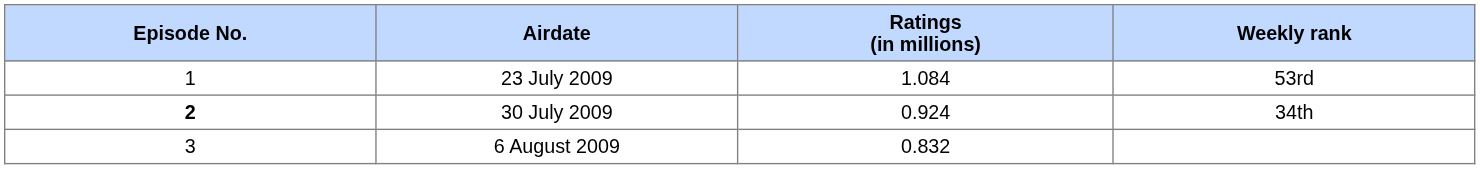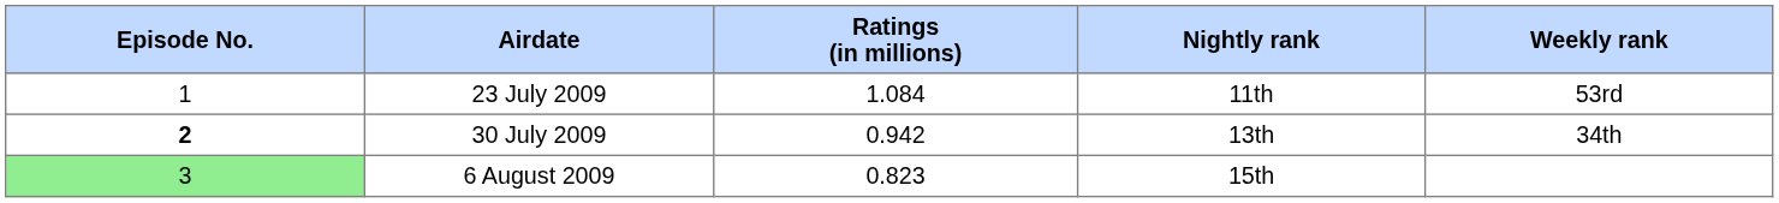 <table border="1" cellpadding="4" cellspacing="0" style="text-align:center; font-size:90%; border-collapse:collapse;" width=85%>
 <tr style="background:#C1D8FF;">
 <th width=1%>Episode No.</th>
 <th width=1%>Airdate</th>
 <th width=1%>Ratings<br>(in millions)</th>
+<th width=1%>Nightly rank</th>
 <th width=1%>Weekly rank</th>
 </tr>
 <tr>
 <td>1</td>
 <td>23 July 2009</td>
 <td>1.084</td>
+<td>11th</td>
 <td>53rd</td>
 </tr>
 <tr>
 <td><strong>2</strong></td>
 <td>30 July 2009</td>
-<td>0.924</td>
+<td>0.942</td>
+<td>13th</td>
 <td>34th</td>
 </tr>
 <tr>
-<td>3</td>
+<td style="background: lightgreen;">3</td>
 <td>6 August 2009</td>
-<td>0.832</td>
+<td>0.823</td>
+<td>15th</td>
 <td></td>
 </tr>
 </table>
